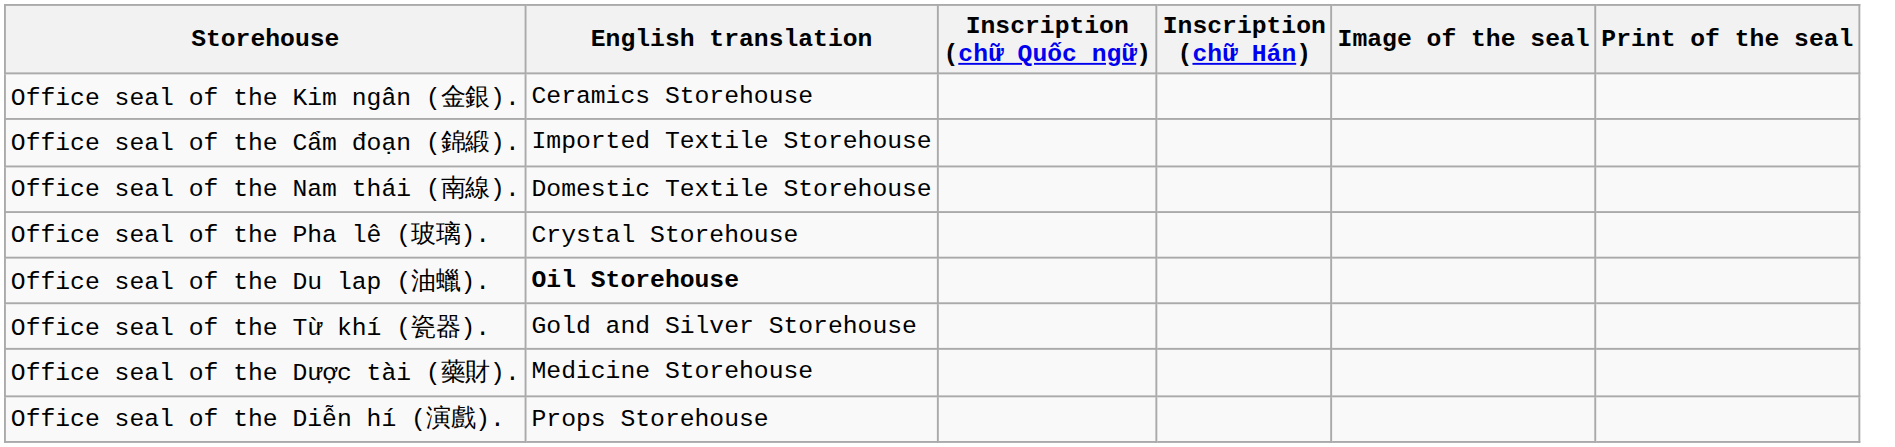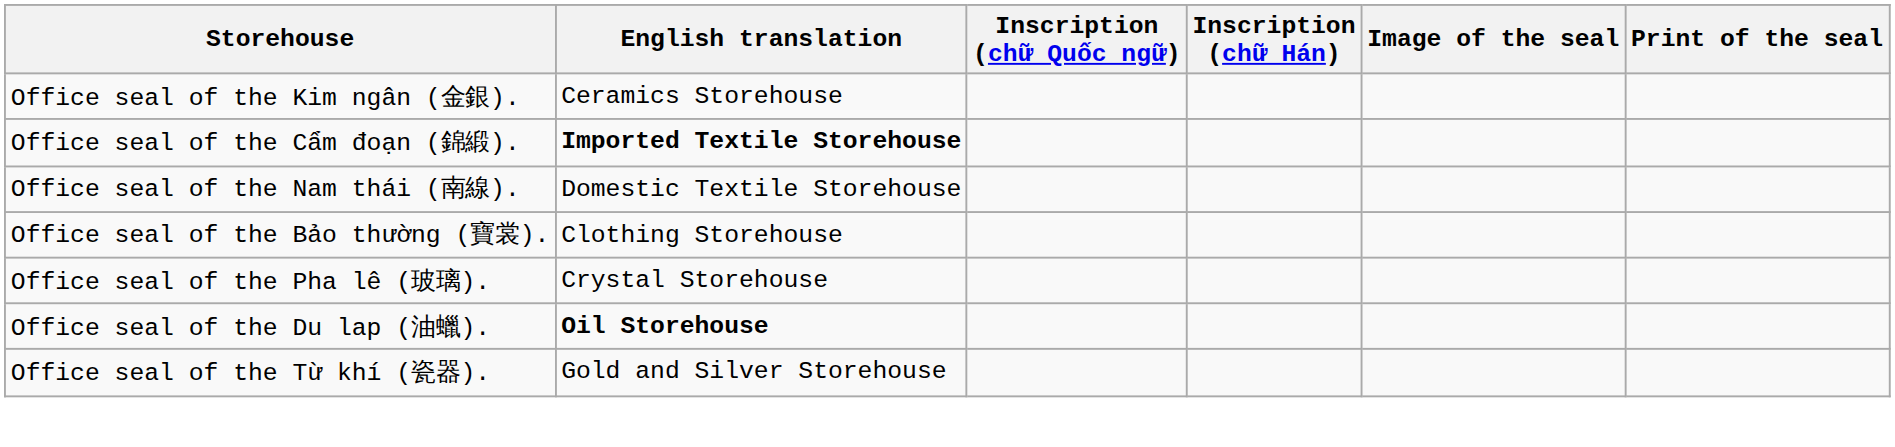 <table class="wikitable">
 <tr>
 <th>Storehouse</th>
 <th>English translation</th>
 <th>Inscription<br>(<a href='#'>chữ Quốc ngữ</a>)</th>
 <th>Inscription<br>(<a href='#'>chữ Hán</a>)</th>
 <th>Image of the seal</th>
 <th>Print of the seal</th>
 </tr>
 <tr>
 <td>Office seal of the Kim ngân (金銀).</td>
 <td>Ceramics Storehouse</td>
 <td></td>
 <td></td>
 <td></td>
 <td></td>
 </tr>
 <tr>
 <td>Office seal of the Cẩm đoạn (錦緞).</td>
-<td>Imported Textile Storehouse</td>
+<td><strong>Imported Textile Storehouse</strong></td>
 <td></td>
 <td></td>
 <td></td>
 <td></td>
 </tr>
 <tr>
 <td>Office seal of the Nam thái (南線).</td>
 <td>Domestic Textile Storehouse</td>
+<td></td>
+<td></td>
+<td></td>
+<td></td>
+</tr>
+<tr>
+<td>Office seal of the Bảo thường (寶裳).</td>
+<td>Clothing Storehouse</td>
 <td></td>
 <td></td>
 <td></td>
 <td></td>
 </tr>
 <tr>
 <td>Office seal of the Pha lê (玻璃).</td>
 <td>Crystal Storehouse</td>
 <td></td>
 <td></td>
 <td></td>
 <td></td>
 </tr>
 <tr>
 <td>Office seal of the Du lap (油蠟).</td>
 <td><strong>Oil Storehouse</strong></td>
 <td></td>
 <td></td>
 <td></td>
 <td></td>
 </tr>
 <tr>
 <td>Office seal of the Từ khí (瓷器).</td>
 <td>Gold and Silver Storehouse</td>
 <td></td>
 <td></td>
 <td></td>
 <td></td>
 </tr>
-<tr>
-<td>Office seal of the Dược tài (藥財).</td>
-<td>Medicine Storehouse</td>
-<td></td>
-<td></td>
-<td></td>
-<td></td>
-</tr>
-<tr>
-<td>Office seal of the Diễn hí (演戲).</td>
-<td>Props Storehouse</td>
-<td></td>
-<td></td>
-<td></td>
-<td></td>
-</tr>
 </table>
